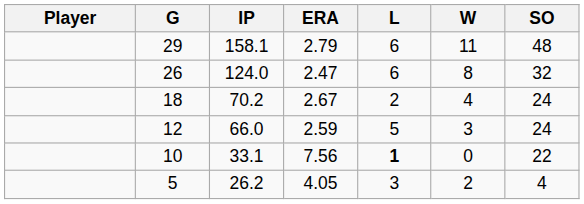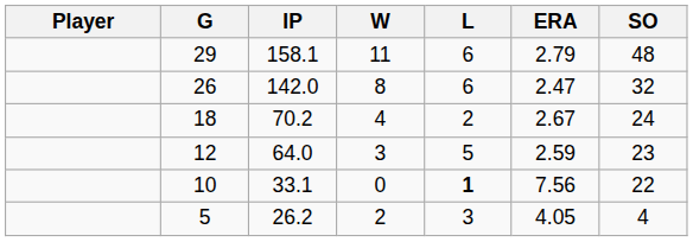 <table class="wikitable sortable">
 <tr>
 <th bgcolor="#DDDDFF" width="16%">Player</th>
 <th bgcolor="#DDDDFF" width="9%">G</th>
 <th bgcolor="#DDDDFF" width="9%">IP</th>
+<th bgcolor="#DDDDFF" width="9%">W</th>
+<th bgcolor="#DDDDFF" width="9%">L</th>
 <th bgcolor="#DDDDFF" width="9%">ERA</th>
-<th bgcolor="#DDDDFF" width="9%">L</th>
-<th bgcolor="#DDDDFF" width="9%">W</th>
 <th bgcolor="#DDDDFF" width="9%">SO</th>
 </tr>
 <tr align="center">
 <td></td>
 <td>29</td>
 <td>158.1</td>
+<td>11</td>
+<td>6</td>
 <td>2.79</td>
-<td>6</td>
-<td>11</td>
 <td>48</td>
 </tr>
 <tr align="center">
 <td></td>
 <td>26</td>
-<td>124.0</td>
+<td>142.0</td>
+<td>8</td>
+<td>6</td>
 <td>2.47</td>
-<td>6</td>
-<td>8</td>
 <td>32</td>
 </tr>
 <tr align="center">
 <td></td>
 <td>18</td>
 <td>70.2</td>
+<td>4</td>
+<td>2</td>
 <td>2.67</td>
-<td>2</td>
-<td>4</td>
 <td>24</td>
 </tr>
 <tr align="center">
 <td></td>
 <td>12</td>
-<td>66.0</td>
+<td>64.0</td>
+<td>3</td>
+<td>5</td>
 <td>2.59</td>
-<td>5</td>
-<td>3</td>
-<td>24</td>
+<td>23</td>
 </tr>
 <tr align="center">
 <td></td>
 <td>10</td>
 <td>33.1</td>
+<td>0</td>
+<td><strong>1</strong></td>
 <td>7.56</td>
-<td><strong>1</strong></td>
-<td>0</td>
 <td>22</td>
 </tr>
 <tr align="center">
 <td></td>
 <td>5</td>
 <td>26.2</td>
+<td>2</td>
+<td>3</td>
 <td>4.05</td>
-<td>3</td>
-<td>2</td>
 <td>4</td>
 </tr>
 </table>
